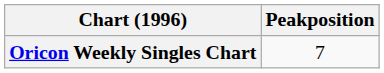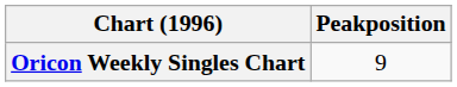 <table class="wikitable plainrowheaders" style="text-align:center;">
 <tr>
 <th>Chart (1996)</th>
 <th>Peakposition</th>
 </tr>
 <tr>
 <th scope="row"><a href='#'>Oricon</a> Weekly Singles Chart</th>
-<td>7</td>
+<td>9</td>
 </tr>
 </table>
